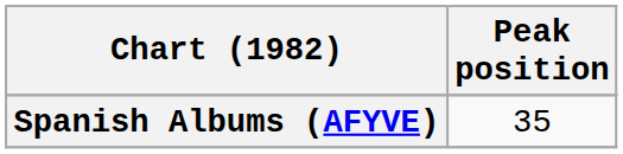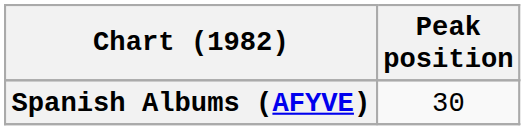 <table class="wikitable sortable plainrowheaders">
 <tr>
 <th>Chart (1982)</th>
 <th>Peak<br>position</th>
 </tr>
 <tr>
 </tr>
 <tr>
 </tr>
 <tr>
 <th scope="row">Spanish Albums (<a href='#'>AFYVE</a>)</th>
-<td align="center">35</td>
+<td align="center">30</td>
 </tr>
 <tr>
 </tr>
 </table>
